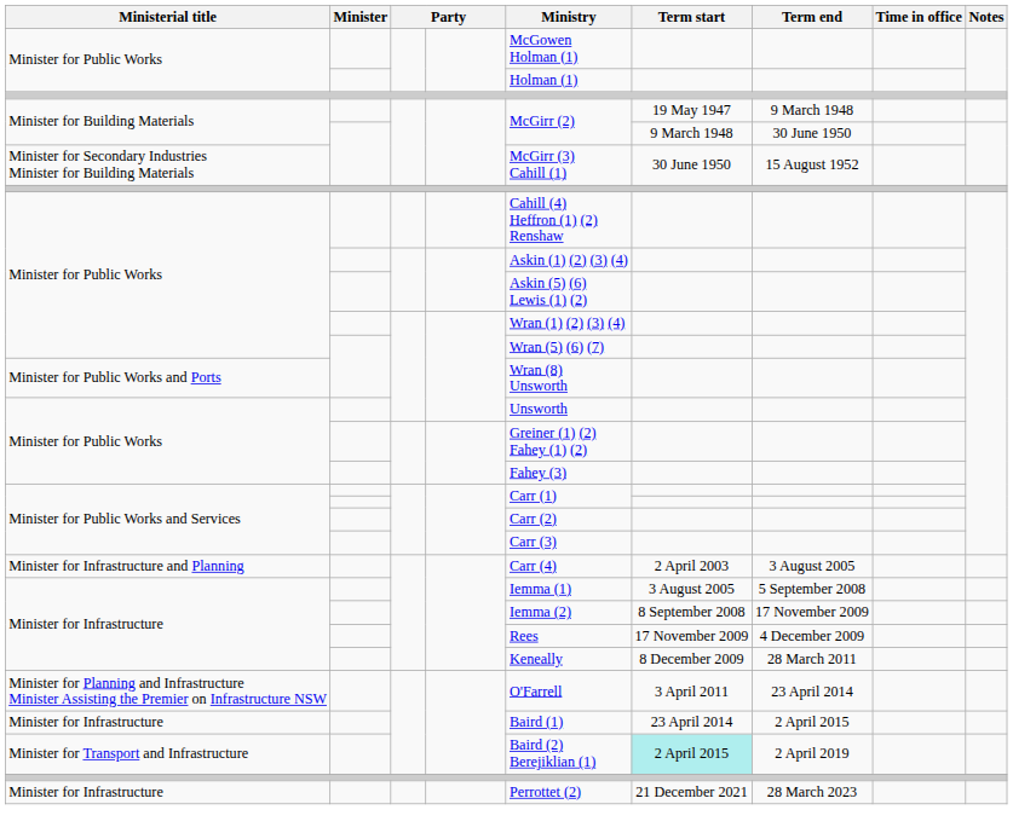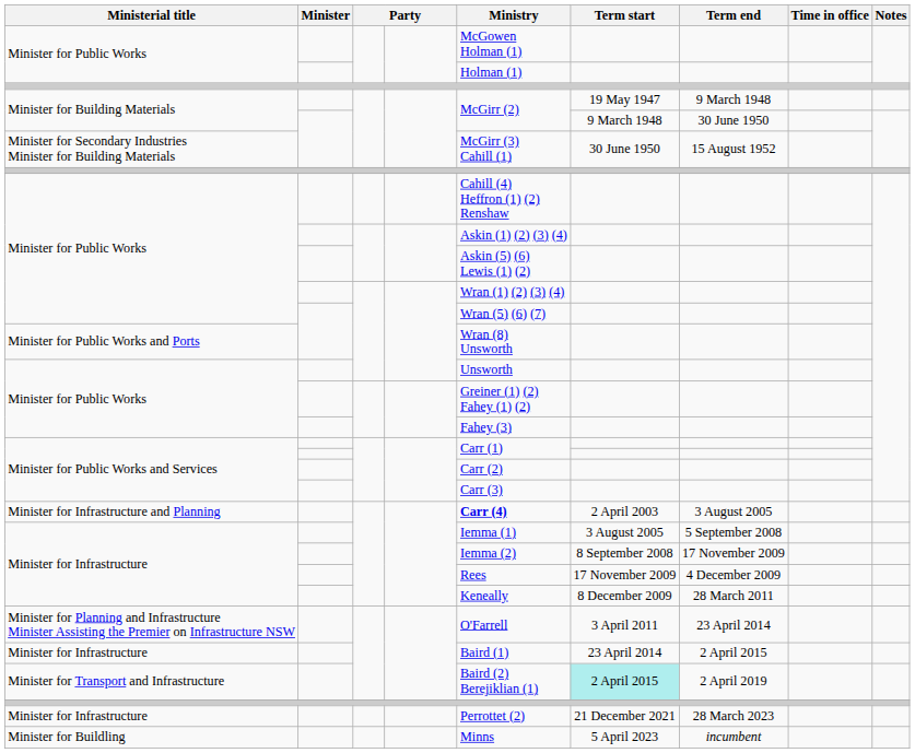 <table class="wikitable sortable">
 <tr>
 <th>Ministerial title</th>
 <th>Minister</th>
 <th colspan=2>Party</th>
 <th>Ministry</th>
 <th>Term start</th>
 <th>Term end</th>
 <th>Time in office</th>
 <th class="unsortable">Notes</th>
 </tr>
 <tr>
 <td rowspan="2">Minister for Public Works</td>
 <td></td>
 <td rowspan="2" > </td>
 <td rowspan="2"></td>
 <td><a href='#'>McGowen</a><br><a href='#'>Holman (1)</a></td>
 <td align=center></td>
 <td align=center></td>
 <td align=right></td>
 </tr>
 <tr>
 <td></td>
 <td><a href='#'>Holman (1)</a></td>
 <td align=center></td>
 <td align=center></td>
 <td align=right></td>
 </tr>
 <tr>
 <th colspan=9 style="background: #cccccc;"></th>
 </tr>
 <tr>
 <td rowspan=2>Minister for Building Materials</td>
 <td></td>
 <td rowspan=3 > </td>
 <td rowspan=3></td>
 <td rowspan=2><a href='#'>McGirr (2)</a></td>
 <td align=center>19 May 1947</td>
 <td align=center>9 March 1948</td>
 <td align=right></td>
 <td></td>
 </tr>
 <tr>
 <td rowspan=2></td>
 <td align=center>9 March 1948</td>
 <td align=center>30 June 1950</td>
 <td align=right></td>
 <td rowspan=2></td>
 </tr>
 <tr>
 <td>Minister for Secondary Industries<br>Minister for Building Materials</td>
 <td><a href='#'>McGirr (3)</a><br><a href='#'>Cahill (1)</a></td>
 <td align=center>30 June 1950</td>
 <td align=center>15 August 1952</td>
 <td align=right></td>
 </tr>
 <tr>
 <th colspan=9 style="background: #cccccc;"></th>
 </tr>
 <tr>
 <td rowspan="5">Minister for Public Works</td>
 <td></td>
 <td> </td>
 <td></td>
 <td><a href='#'>Cahill (4)</a><br><a href='#'>Heffron (1)</a> <a href='#'>(2)</a><br><a href='#'>Renshaw</a></td>
 <td align=center></td>
 <td align=center></td>
 <td align=right></td>
 </tr>
 <tr>
 <td></td>
 <td rowspan="2" > </td>
 <td rowspan="2"></td>
 <td><a href='#'>Askin (1)</a> <a href='#'>(2)</a> <a href='#'>(3)</a> <a href='#'>(4)</a></td>
 <td align=center></td>
 <td align=center></td>
 <td align=right></td>
 </tr>
 <tr>
 <td></td>
 <td><a href='#'>Askin (5)</a> <a href='#'>(6)</a><br><a href='#'>Lewis (1)</a> <a href='#'>(2)</a></td>
 <td align=center></td>
 <td align=center></td>
 <td align=right></td>
 </tr>
 <tr>
 <td></td>
 <td rowspan = "4" > </td>
 <td rowspan="4"></td>
 <td><a href='#'>Wran (1)</a> <a href='#'>(2)</a> <a href='#'>(3)</a> <a href='#'>(4)</a></td>
 <td align=center></td>
 <td align=center></td>
 <td align=right></td>
 </tr>
 <tr>
 <td rowspan = "2"></td>
 <td><a href='#'>Wran (5)</a> <a href='#'>(6)</a> <a href='#'>(7)</a></td>
 <td align=center></td>
 <td align=center></td>
 <td align=right></td>
 </tr>
 <tr>
 <td>Minister for Public Works and <a href='#'>Ports</a></td>
 <td><a href='#'>Wran (8)</a><br><a href='#'>Unsworth</a></td>
 <td align=center></td>
 <td align=center></td>
 <td align=right></td>
 </tr>
 <tr>
 <td rowspan="3">Minister for Public Works</td>
 <td></td>
 <td><a href='#'>Unsworth</a></td>
 <td align=center></td>
 <td align=center></td>
 <td align=right></td>
 </tr>
 <tr>
 <td></td>
 <td rowspan = "2" > </td>
 <td rowspan="2"></td>
 <td><a href='#'>Greiner (1)</a> <a href='#'>(2)</a><br><a href='#'>Fahey (1)</a> <a href='#'>(2)</a></td>
 <td align=center></td>
 <td align=center></td>
 <td align=right></td>
 </tr>
 <tr>
 <td></td>
 <td><a href='#'>Fahey (3)</a></td>
 <td align=center></td>
 <td align=center></td>
 <td align=right></td>
 </tr>
 <tr>
 <td rowspan="4">Minister for Public Works and Services</td>
 <td></td>
 <td rowspan = "4" > </td>
 <td rowspan="4"></td>
 <td rowspan="2"><a href='#'>Carr (1)</a></td>
 <td align=center></td>
 <td align=center></td>
 <td align=right></td>
 </tr>
 <tr>
 <td></td>
 <td align=center></td>
 <td align=center></td>
 <td align=right></td>
 </tr>
 <tr>
 <td></td>
 <td><a href='#'>Carr (2)</a></td>
 <td align=center></td>
 <td align=center></td>
 <td align=right></td>
 </tr>
 <tr>
 <td></td>
 <td><a href='#'>Carr (3)</a></td>
 <td align=center></td>
 <td align=center></td>
 <td align=right></td>
 </tr>
 <tr>
 <td>Minister for Infrastructure and <a href='#'>Planning</a></td>
 <td></td>
 <td rowspan=5 > </td>
 <td rowspan=5 width=8%></td>
-<td><a href='#'>Carr (4)</a></td>
+<td><strong><a href='#'>Carr (4)</a></strong></td>
 <td align=center>2 April 2003</td>
 <td align=center>3 August 2005</td>
 <td align=right></td>
 <td></td>
 </tr>
 <tr>
 <td rowspan=4>Minister for Infrastructure</td>
 <td></td>
 <td><a href='#'>Iemma (1)</a></td>
 <td align=center>3 August 2005</td>
 <td align=center>5 September 2008</td>
 <td align=right></td>
 <td></td>
 </tr>
 <tr>
 <td></td>
 <td><a href='#'>Iemma (2)</a></td>
 <td align=center>8 September 2008</td>
 <td align=center>17 November 2009</td>
 <td align=right></td>
 <td></td>
 </tr>
 <tr>
 <td></td>
 <td><a href='#'>Rees</a></td>
 <td align=center>17 November 2009</td>
 <td align=center>4 December 2009</td>
 <td align=right></td>
 <td></td>
 </tr>
 <tr>
 <td></td>
 <td><a href='#'>Keneally</a></td>
 <td align=center>8 December 2009</td>
 <td align=center>28 March 2011</td>
 <td align=right></td>
 <td></td>
 </tr>
 <tr>
 <td>Minister for <a href='#'>Planning</a> and Infrastructure<br><a href='#'>Minister Assisting the Premier</a> on <a href='#'>Infrastructure NSW</a></td>
 <td></td>
 <td rowspan=3 > </td>
 <td rowspan=3></td>
 <td><a href='#'>O'Farrell</a></td>
 <td align=center>3 April 2011</td>
 <td align=center>23 April 2014</td>
 <td align=right></td>
 <td></td>
 </tr>
 <tr>
 <td>Minister for Infrastructure</td>
 <td></td>
 <td><a href='#'>Baird (1)</a></td>
 <td align=center>23 April 2014</td>
 <td align=center>2 April 2015</td>
 <td align=right></td>
 <td></td>
 </tr>
 <tr>
 <td>Minister for <a href='#'>Transport</a> and Infrastructure</td>
 <td></td>
 <td><a href='#'>Baird (2)</a><br><a href='#'>Berejiklian (1)</a></td>
 <td align=center style="background: paleturquoise;">2 April 2015</td>
 <td align=center>2 April 2019</td>
 <td align=right><strong></strong></td>
 <td></td>
 </tr>
 <tr>
 <th colspan=9 style="background: #cccccc;"></th>
 </tr>
 <tr>
 <td>Minister for Infrastructure</td>
 <td></td>
 <td> </td>
 <td></td>
 <td><a href='#'>Perrottet (2)</a></td>
 <td align=center>21 December 2021</td>
 <td align=center>28 March 2023</td>
 <td align=right></td>
 <td></td>
 </tr>
+<tr>
+<td>Minister for Buildling</td>
+<td></td>
+<td> </td>
+<td></td>
+<td><a href='#'>Minns</a></td>
+<td align=center>5 April 2023</td>
+<td align=center><em>incumbent</em></td>
+<td align=right></td>
+<td></td>
+</tr>
 </table>
